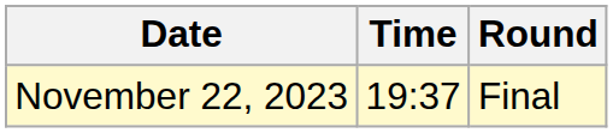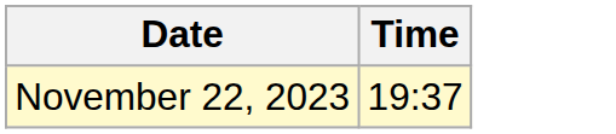 <table class="wikitable">
 <tr>
 <th>Date</th>
 <th>Time</th>
-<th>Round</th>
 </tr>
 <tr style=background:lemonchiffon>
 <td>November 22, 2023</td>
 <td>19:37</td>
-<td>Final</td>
 </tr>
 </table>
